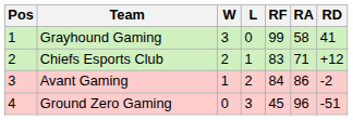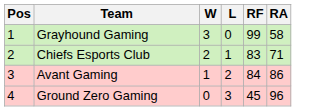 <table class="wikitable">
 <tr>
 <th width="20">Pos</th>
 <th width="200">Team</th>
 <th width="20">W</th>
 <th width="20">L</th>
 <th width="20">RF</th>
 <th width="20">RA</th>
-<th width="20">RD</th>
 </tr>
 <tr style="background: #D0F0C0;">
 <td>1</td>
 <td>Grayhound Gaming</td>
 <td>3</td>
 <td>0</td>
 <td>99</td>
 <td>58</td>
-<td>41</td>
 </tr>
 <tr style="background: #D0F0C0;">
 <td>2</td>
 <td>Chiefs Esports Club</td>
 <td>2</td>
 <td>1</td>
 <td>83</td>
 <td>71</td>
-<td>+12</td>
 </tr>
 <tr style="background: #FFCCCC;">
 <td>3</td>
 <td>Avant Gaming</td>
 <td>1</td>
 <td>2</td>
 <td>84</td>
 <td>86</td>
-<td>-2</td>
 </tr>
 <tr style="background: #FFCCCC;">
 <td>4</td>
 <td>Ground Zero Gaming</td>
 <td>0</td>
 <td>3</td>
 <td>45</td>
 <td>96</td>
-<td>-51</td>
 </tr>
 </table>
